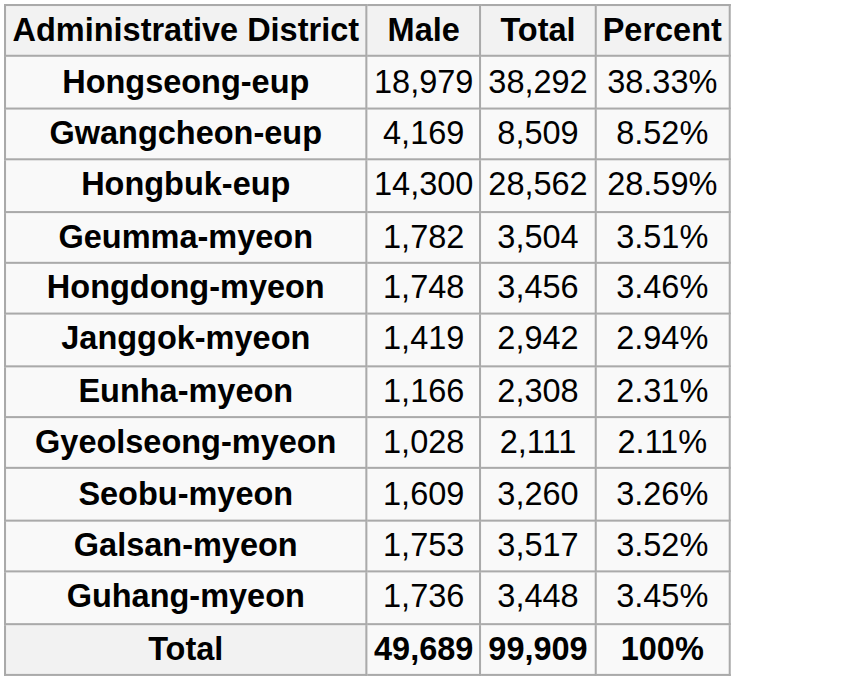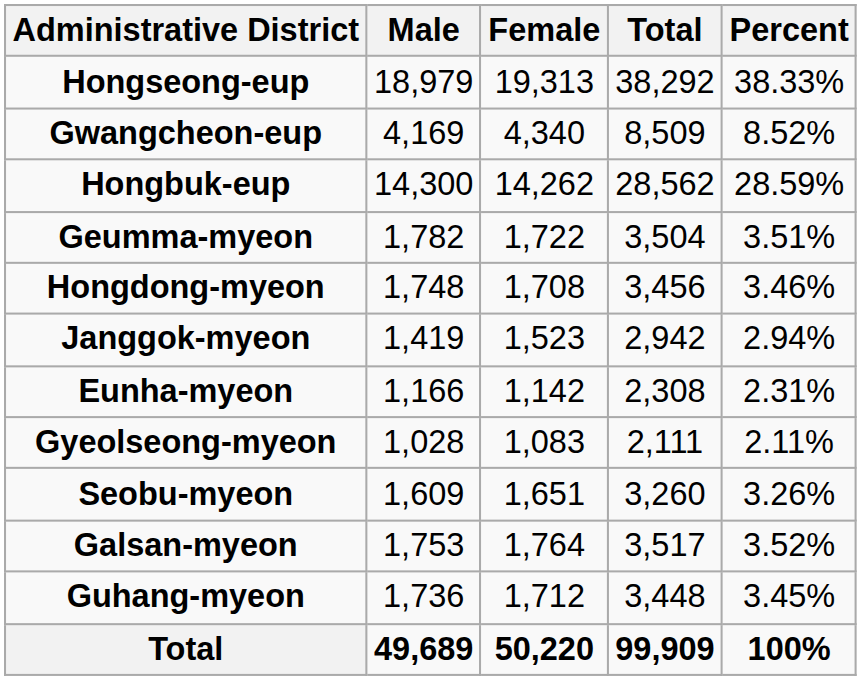 <table class="wikitable" style="text-align:center">
 <tr>
 <th>Administrative District</th>
 <th>Male</th>
+<th>Female</th>
 <th>Total</th>
 <th>Percent</th>
 </tr>
 <tr>
 <td><strong>Hongseong-eup</strong></td>
 <td>18,979</td>
+<td>19,313</td>
 <td>38,292</td>
 <td>38.33%</td>
 </tr>
 <tr>
 <td><strong>Gwangcheon-eup</strong></td>
 <td>4,169</td>
+<td>4,340</td>
 <td>8,509</td>
 <td>8.52%</td>
 </tr>
 <tr>
 <td><strong>Hongbuk-eup</strong></td>
 <td>14,300</td>
+<td>14,262</td>
 <td>28,562</td>
 <td>28.59%</td>
 </tr>
 <tr>
 <td><strong>Geumma-myeon</strong></td>
 <td>1,782</td>
+<td>1,722</td>
 <td>3,504</td>
 <td>3.51%</td>
 </tr>
 <tr>
 <td><strong>Hongdong-myeon</strong></td>
 <td>1,748</td>
+<td>1,708</td>
 <td>3,456</td>
 <td>3.46%</td>
 </tr>
 <tr>
 <td><strong>Janggok-myeon</strong></td>
 <td>1,419</td>
+<td>1,523</td>
 <td>2,942</td>
 <td>2.94%</td>
 </tr>
 <tr>
 <td><strong>Eunha-myeon</strong></td>
 <td>1,166</td>
+<td>1,142</td>
 <td>2,308</td>
 <td>2.31%</td>
 </tr>
 <tr>
 <td><strong>Gyeolseong-myeon</strong></td>
 <td>1,028</td>
+<td>1,083</td>
 <td>2,111</td>
 <td>2.11%</td>
 </tr>
 <tr>
 <td><strong>Seobu-myeon</strong></td>
 <td>1,609</td>
+<td>1,651</td>
 <td>3,260</td>
 <td>3.26%</td>
 </tr>
 <tr>
 <td><strong>Galsan-myeon</strong></td>
 <td>1,753</td>
+<td>1,764</td>
 <td>3,517</td>
 <td>3.52%</td>
 </tr>
 <tr>
 <td><strong>Guhang-myeon</strong></td>
 <td>1,736</td>
+<td>1,712</td>
 <td>3,448</td>
 <td>3.45%</td>
 </tr>
 <tr>
 <th>Total</th>
 <td><strong>49,689</strong></td>
+<td><strong>50,220</strong></td>
 <td><strong>99,909</strong></td>
 <td><strong>100%</strong></td>
 </tr>
 </table>
